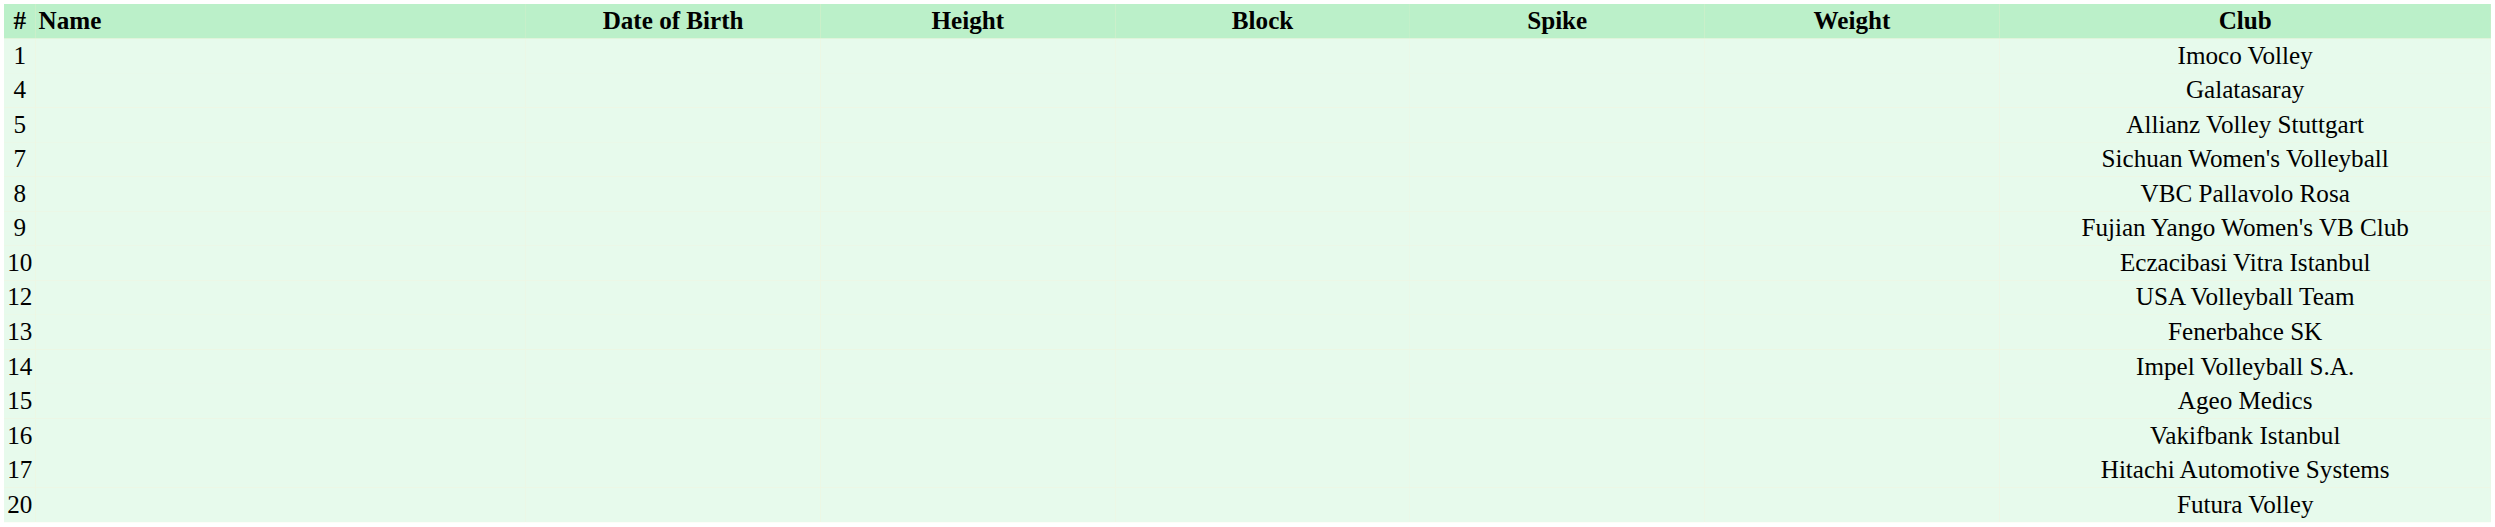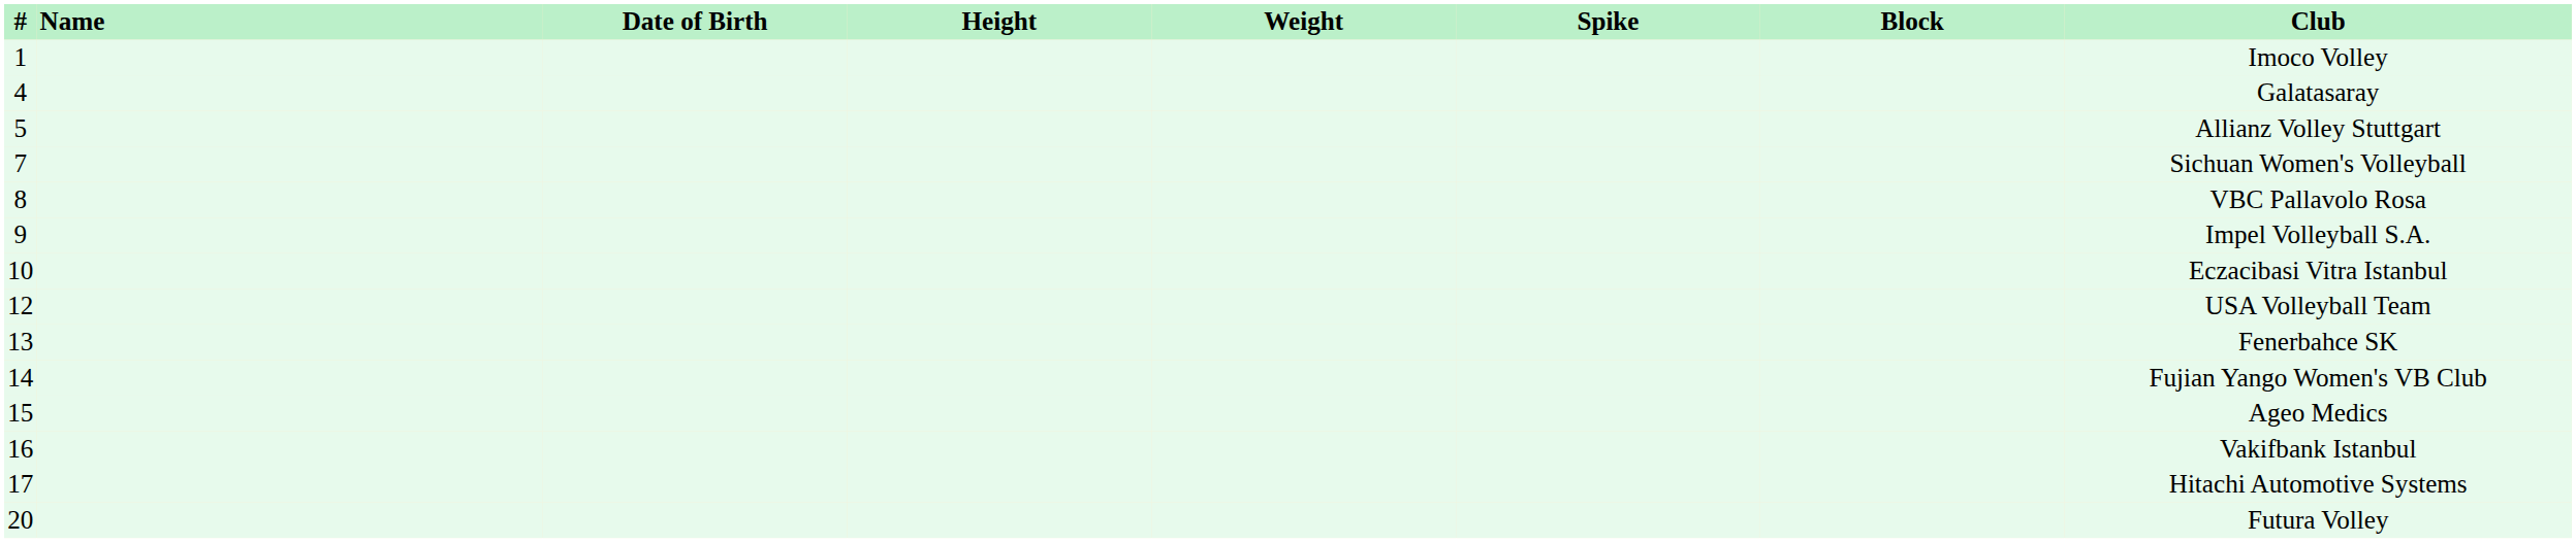 <table border=0 cellpadding=2 cellspacing=0  |- bgcolor=#FFECCE style=text-align:center; font-size:90%; width=100%>
 <tr bgcolor=#BBF0C9>
 <th>#</th>
 <th align=left width=20%>Name</th>
 <th width=12%>Date of Birth</th>
 <th width=12%>Height</th>
+<th width=12%>Weight</th>
+<th width=12%>Spike</th>
 <th width=12%>Block</th>
-<th width=12%>Spike</th>
-<th width=12%>Weight</th>
 <th width=20%>Club</th>
 </tr>
 <tr bgcolor=#E7FAEC>
 <td>1</td>
 <td align=left></td>
 <td align=right></td>
 <td></td>
 <td></td>
 <td></td>
 <td></td>
 <td>Imoco Volley</td>
 </tr>
 <tr bgcolor=#E7FAEC>
 <td>4</td>
 <td align=left></td>
 <td align=right></td>
 <td></td>
 <td></td>
 <td></td>
 <td></td>
 <td>Galatasaray</td>
 </tr>
 <tr bgcolor=#E7FAEC>
 <td>5</td>
 <td align=left></td>
 <td align=right></td>
 <td></td>
 <td></td>
 <td></td>
 <td></td>
 <td>Allianz Volley Stuttgart</td>
 </tr>
 <tr bgcolor=#E7FAEC>
 <td>7</td>
 <td align=left></td>
 <td align=right></td>
 <td></td>
 <td></td>
 <td></td>
 <td></td>
 <td>Sichuan Women's Volleyball</td>
 </tr>
 <tr bgcolor=#E7FAEC>
 <td>8</td>
 <td align=left></td>
 <td align=right></td>
 <td></td>
 <td></td>
 <td></td>
 <td></td>
 <td>VBC Pallavolo Rosa</td>
 </tr>
 <tr bgcolor=#E7FAEC>
 <td>9</td>
 <td align=left></td>
 <td align=right></td>
 <td></td>
 <td></td>
 <td></td>
 <td></td>
-<td>Fujian Yango Women's VB Club</td>
+<td>Impel Volleyball S.A.</td>
 </tr>
 <tr bgcolor=#E7FAEC>
 <td>10</td>
 <td align=left></td>
 <td align=right></td>
 <td></td>
 <td></td>
 <td></td>
 <td></td>
 <td>Eczacibasi Vitra Istanbul</td>
 </tr>
 <tr bgcolor=#E7FAEC>
 <td>12</td>
 <td align=left></td>
 <td align=right></td>
 <td></td>
 <td></td>
 <td></td>
 <td></td>
 <td>USA Volleyball Team</td>
 </tr>
 <tr bgcolor=#E7FAEC>
 <td>13</td>
 <td align=left></td>
 <td align=right></td>
 <td></td>
 <td></td>
 <td></td>
 <td></td>
 <td>Fenerbahce SK</td>
 </tr>
 <tr bgcolor=#E7FAEC>
 <td>14</td>
 <td align=left></td>
 <td align=right></td>
 <td></td>
 <td></td>
 <td></td>
 <td></td>
-<td>Impel Volleyball S.A.</td>
+<td>Fujian Yango Women's VB Club</td>
 </tr>
 <tr bgcolor=#E7FAEC>
 <td>15</td>
 <td align=left></td>
 <td align=right></td>
 <td></td>
 <td></td>
 <td></td>
 <td></td>
 <td>Ageo Medics</td>
 </tr>
 <tr bgcolor=#E7FAEC>
 <td>16</td>
 <td align=left></td>
 <td align=right></td>
 <td></td>
 <td></td>
 <td></td>
 <td></td>
 <td>Vakifbank Istanbul</td>
 </tr>
 <tr bgcolor=#E7FAEC>
 <td>17</td>
 <td align=left></td>
 <td align=right></td>
 <td></td>
 <td></td>
 <td></td>
 <td></td>
 <td>Hitachi Automotive Systems</td>
 </tr>
 <tr bgcolor=#E7FAEC>
 <td>20</td>
 <td align=left></td>
 <td align=right></td>
 <td></td>
 <td></td>
 <td></td>
 <td></td>
 <td>Futura Volley</td>
 </tr>
 </table>
